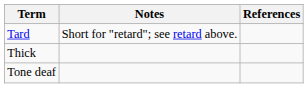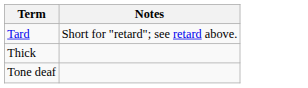 <table class="wikitable">
 <tr>
 <th>Term</th>
 <th>Notes</th>
-<th>References</th>
 </tr>
 <tr>
 <td><a href='#'>Tard</a></td>
 <td>Short for "retard"; see <a href='#'>retard</a> above.</td>
-<td></td>
 </tr>
 <tr>
 <td>Thick</td>
-<td></td>
 <td></td>
 </tr>
 <tr>
 <td>Tone deaf</td>
 <td></td>
-<td></td>
 </tr>
 </table>
